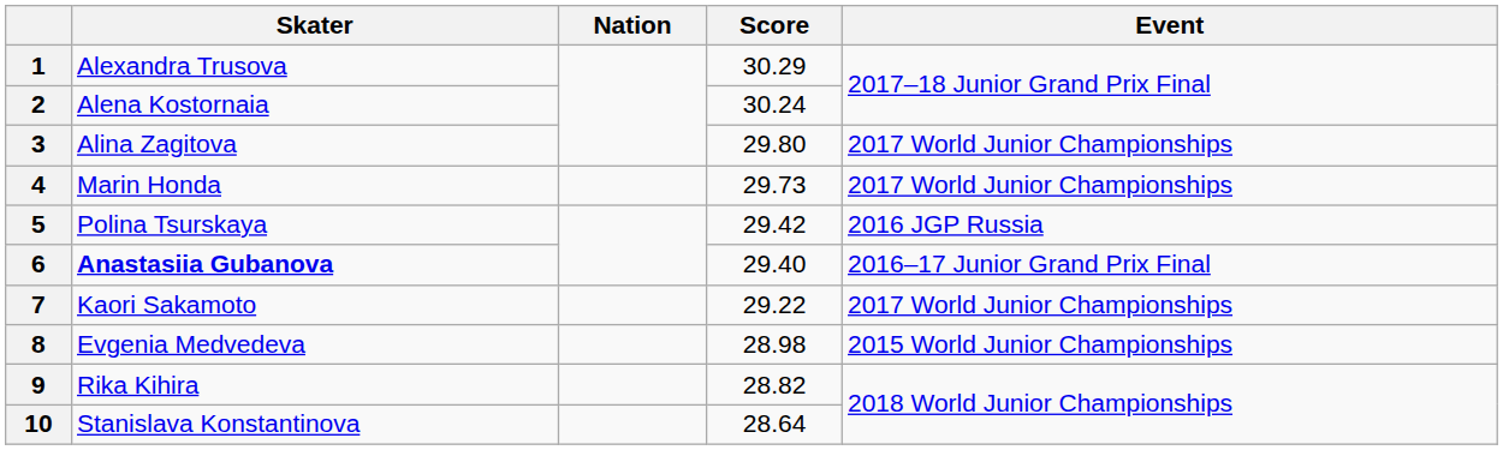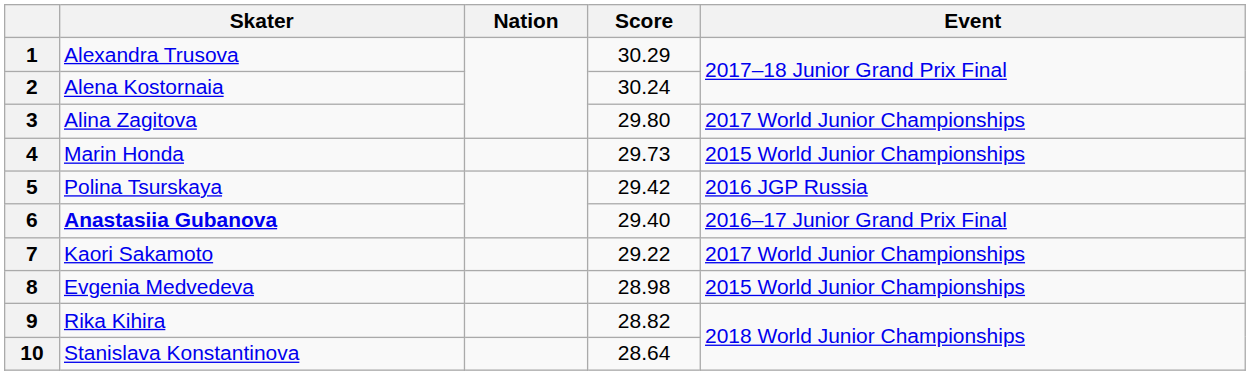 <table class="wikitable unsortable" style="text-align:left; width:75%">
 <tr>
 <th scope="col"></th>
 <th scope="col">Skater</th>
 <th scope="col">Nation</th>
 <th scope="col">Score</th>
 <th scope="col">Event</th>
 </tr>
 <tr>
 <th scope="row">1</th>
 <td><a href='#'>Alexandra Trusova</a></td>
 <td rowspan="3"></td>
 <td style="text-align:center">30.29</td>
 <td rowspan="2"><a href='#'>2017–18 Junior Grand Prix Final</a></td>
 </tr>
 <tr>
 <th scope="row">2</th>
 <td><a href='#'>Alena Kostornaia</a></td>
 <td style="text-align:center">30.24</td>
 </tr>
 <tr>
 <th scope="row">3</th>
 <td><a href='#'>Alina Zagitova</a></td>
 <td style="text-align:center">29.80</td>
 <td><a href='#'>2017 World Junior Championships</a></td>
 </tr>
 <tr>
 <th scope="row">4</th>
 <td><a href='#'>Marin Honda</a></td>
 <td></td>
 <td style="text-align:center">29.73</td>
-<td><a href='#'>2017 World Junior Championships</a></td>
+<td><a href='#'>2015 World Junior Championships</a></td>
 </tr>
 <tr>
 <th scope="row">5</th>
 <td><a href='#'>Polina Tsurskaya</a></td>
 <td rowspan="2"></td>
 <td style="text-align:center">29.42</td>
 <td><a href='#'>2016 JGP Russia</a></td>
 </tr>
 <tr>
 <th scope="row">6</th>
 <td><strong><a href='#'>Anastasiia Gubanova</a></strong></td>
 <td style="text-align:center">29.40</td>
 <td><a href='#'>2016–17 Junior Grand Prix Final</a></td>
 </tr>
 <tr>
 <th scope="row">7</th>
 <td><a href='#'>Kaori Sakamoto</a></td>
 <td></td>
 <td style="text-align:center">29.22</td>
 <td><a href='#'>2017 World Junior Championships</a></td>
 </tr>
 <tr>
 <th scope="row">8</th>
 <td><a href='#'>Evgenia Medvedeva</a></td>
 <td></td>
 <td style="text-align:center">28.98</td>
 <td><a href='#'>2015 World Junior Championships</a></td>
 </tr>
 <tr>
 <th scope="row">9</th>
 <td><a href='#'>Rika Kihira</a></td>
 <td></td>
 <td style="text-align:center">28.82</td>
 <td rowspan="2"><a href='#'>2018 World Junior Championships</a></td>
 </tr>
 <tr>
 <th scope="row">10</th>
 <td><a href='#'>Stanislava Konstantinova</a></td>
 <td></td>
 <td style="text-align:center">28.64</td>
 </tr>
 </table>
